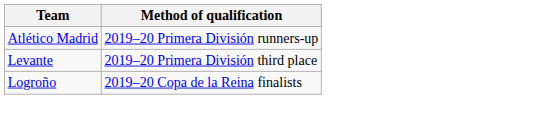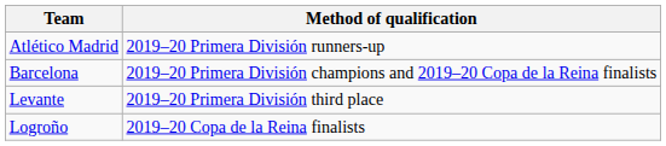 <table class="wikitable">
 <tr>
 <th>Team</th>
 <th>Method of qualification</th>
 </tr>
 <tr>
 <td><a href='#'>Atlético Madrid</a></td>
 <td><a href='#'>2019–20 Primera División</a> runners-up</td>
 </tr>
 <tr>
+<td><a href='#'>Barcelona</a></td>
+<td><a href='#'>2019–20 Primera División</a> champions and <a href='#'>2019–20 Copa de la Reina</a> finalists</td>
+</tr>
+<tr>
 <td><a href='#'>Levante</a></td>
 <td><a href='#'>2019–20 Primera División</a> third place</td>
 </tr>
 <tr>
 <td><a href='#'>Logroño</a></td>
 <td><a href='#'>2019–20 Copa de la Reina</a> finalists</td>
 </tr>
 </table>
